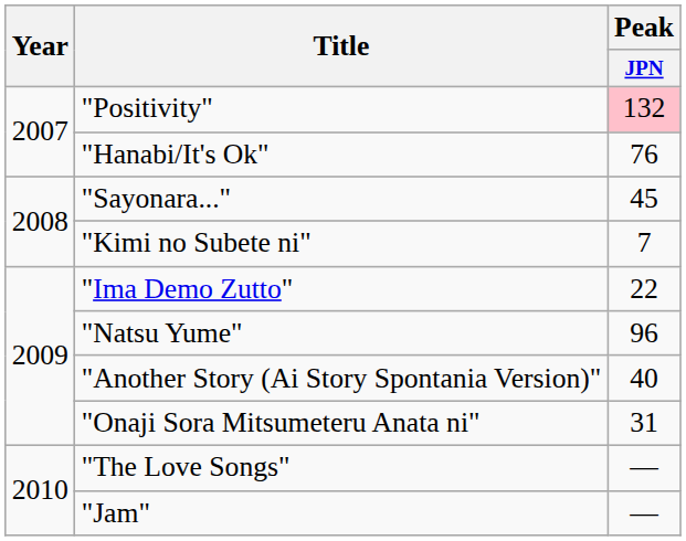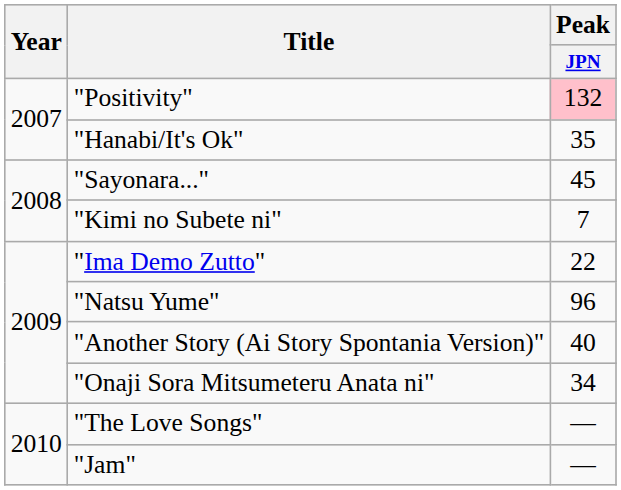 <table class="wikitable">
 <tr>
 <th rowspan="2">Year</th>
 <th rowspan="2">Title</th>
 <th colspan="1">Peak</th>
 </tr>
 <tr>
 <th style="width:2em;font-size:75%"><a href='#'>JPN</a><br></th>
 </tr>
 <tr>
 <td rowspan="2">2007</td>
 <td>"Positivity"</td>
 <td align="center" style="background: pink;">132</td>
 </tr>
 <tr>
 <td>"Hanabi/It's Ok"</td>
-<td align="center">76</td>
+<td align="center">35</td>
 </tr>
 <tr>
 <td rowspan="2">2008</td>
 <td>"Sayonara..."</td>
 <td align="center">45</td>
 </tr>
 <tr>
 <td>"Kimi no Subete ni"</td>
 <td align="center">7</td>
 </tr>
 <tr>
 <td rowspan="4">2009</td>
 <td>"<a href='#'>Ima Demo Zutto</a>"</td>
 <td align="center">22</td>
 </tr>
 <tr>
 <td>"Natsu Yume"</td>
 <td align="center">96</td>
 </tr>
 <tr>
 <td>"Another Story (Ai Story Spontania Version)"</td>
 <td align="center">40</td>
 </tr>
 <tr>
 <td>"Onaji Sora Mitsumeteru Anata ni"</td>
-<td align="center">31</td>
+<td align="center">34</td>
 </tr>
 <tr>
 <td rowspan="2">2010</td>
 <td>"The Love Songs"</td>
 <td align="center">—</td>
 </tr>
 <tr>
 <td>"Jam"</td>
 <td align="center">—</td>
 </tr>
 </table>
